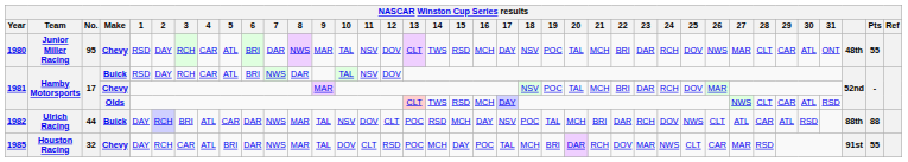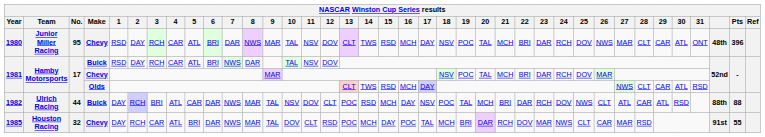 <table class="wikitable" style="text-align:center; font-size:75%">
 <tr>
 <th colspan=42><a href='#'>NASCAR</a> <a href='#'>Winston Cup Series</a> results</th>
 </tr>
 <tr>
 <th>Year</th>
 <th>Team</th>
 <th>No.</th>
 <th>Make</th>
 <th>1</th>
 <th>2</th>
 <th>3</th>
 <th>4</th>
 <th>5</th>
 <th>6</th>
 <th>7</th>
 <th>8</th>
 <th>9</th>
 <th>10</th>
 <th>11</th>
 <th>12</th>
 <th>13</th>
 <th>14</th>
 <th>15</th>
 <th>16</th>
 <th>17</th>
 <th>18</th>
 <th>19</th>
 <th>20</th>
 <th>21</th>
 <th>22</th>
 <th>23</th>
 <th>24</th>
 <th>25</th>
 <th>26</th>
 <th>27</th>
 <th>28</th>
 <th>29</th>
 <th>30</th>
 <th>31</th>
 <th></th>
 <th>Pts</th>
 <th>Ref</th>
 </tr>
 <tr>
 <th><a href='#'>1980</a></th>
 <th><a href='#'>Junior Miller Racing</a></th>
 <th>95</th>
 <th><a href='#'>Chevy</a></th>
 <td><a href='#'>RSD</a></td>
 <td><a href='#'>DAY</a></td>
 <td style="background:#DFFFDF;"><a href='#'>RCH</a><br></td>
 <td><a href='#'>CAR</a></td>
 <td><a href='#'>ATL</a></td>
 <td style="background:#DFFFDF;"><a href='#'>BRI</a><br></td>
 <td><a href='#'>DAR</a></td>
 <td style="background:#EFCFFF;"><a href='#'>NWS</a><br></td>
 <td><a href='#'>MAR</a></td>
 <td><a href='#'>TAL</a></td>
 <td><a href='#'>NSV</a></td>
 <td><a href='#'>DOV</a></td>
 <td style="background:#EFCFFF;"><a href='#'>CLT</a><br></td>
 <td><a href='#'>TWS</a></td>
 <td><a href='#'>RSD</a></td>
 <td><a href='#'>MCH</a></td>
 <td><a href='#'>DAY</a></td>
 <td><a href='#'>NSV</a></td>
 <td><a href='#'>POC</a></td>
 <td><a href='#'>TAL</a></td>
 <td><a href='#'>MCH</a></td>
 <td><a href='#'>BRI</a></td>
 <td><a href='#'>DAR</a></td>
 <td><a href='#'>RCH</a></td>
 <td><a href='#'>DOV</a></td>
 <td><a href='#'>NWS</a></td>
 <td><a href='#'>MAR</a></td>
 <td><a href='#'>CLT</a></td>
 <td><a href='#'>CAR</a></td>
 <td><a href='#'>ATL</a></td>
 <td><a href='#'>ONT</a></td>
 <th>48th</th>
-<th>55</th>
+<th>396</th>
 <th></th>
 </tr>
 <tr>
 <th rowspan=3><a href='#'>1981</a></th>
 <th rowspan=3><a href='#'>Hamby Motorsports</a></th>
 <th rowspan=3>17</th>
 <th><a href='#'>Buick</a></th>
 <td><a href='#'>RSD</a></td>
 <td><a href='#'>DAY</a></td>
 <td><a href='#'>RCH</a></td>
 <td><a href='#'>CAR</a></td>
 <td><a href='#'>ATL</a></td>
 <td><a href='#'>BRI</a></td>
 <td style="background:#DFFFDF;"><a href='#'>NWS</a><br></td>
 <td><a href='#'>DAR</a></td>
 <td></td>
 <td style="background:#DFFFDF;"><a href='#'>TAL</a><br></td>
 <td><a href='#'>NSV</a></td>
 <td><a href='#'>DOV</a></td>
 <td colspan=19></td>
 <th rowspan=3>52nd</th>
 <th rowspan=3>-</th>
 <th rowspan=3></th>
 </tr>
 <tr>
 <th><a href='#'>Chevy</a></th>
 <td colspan=8></td>
 <td style="background:#EFCFFF;"><a href='#'>MAR</a><br></td>
 <td colspan=8></td>
 <td style="background:#DFFFDF;"><a href='#'>NSV</a><br></td>
 <td><a href='#'>POC</a></td>
 <td><a href='#'>TAL</a></td>
 <td><a href='#'>MCH</a></td>
 <td><a href='#'>BRI</a></td>
 <td><a href='#'>DAR</a></td>
 <td><a href='#'>RCH</a></td>
 <td><a href='#'>DOV</a></td>
 <td style="background:#DFFFDF;"><a href='#'>MAR</a><br></td>
 <td colspan=5></td>
 </tr>
 <tr>
 <th><a href='#'>Olds</a></th>
 <td colspan=12></td>
 <td style="background:#FFCFCF;"><a href='#'>CLT</a><br></td>
 <td><a href='#'>TWS</a></td>
 <td><a href='#'>RSD</a></td>
 <td><a href='#'>MCH</a></td>
 <td style="background:#CFCFFF;"><a href='#'>DAY</a><br></td>
 <td colspan=9></td>
 <td style="background:#DFFFDF;"><a href='#'>NWS</a><br></td>
 <td><a href='#'>CLT</a></td>
 <td><a href='#'>CAR</a></td>
 <td><a href='#'>ATL</a></td>
 <td><a href='#'>RSD</a></td>
 </tr>
 <tr>
 <th><a href='#'>1982</a></th>
 <th><a href='#'>Ulrich Racing</a></th>
 <th>44</th>
 <th><a href='#'>Buick</a></th>
 <td><a href='#'>DAY</a></td>
 <td style="background:#CFCFFF;"><a href='#'>RCH</a><br></td>
 <td><a href='#'>BRI</a></td>
 <td><a href='#'>ATL</a></td>
 <td><a href='#'>CAR</a></td>
 <td><a href='#'>DAR</a></td>
 <td><a href='#'>NWS</a></td>
 <td><a href='#'>MAR</a></td>
 <td><a href='#'>TAL</a></td>
 <td><a href='#'>NSV</a></td>
 <td><a href='#'>DOV</a></td>
 <td><a href='#'>CLT</a></td>
 <td><a href='#'>POC</a></td>
 <td><a href='#'>RSD</a></td>
 <td><a href='#'>MCH</a></td>
 <td><a href='#'>DAY</a></td>
 <td><a href='#'>NSV</a></td>
 <td><a href='#'>POC</a></td>
 <td><a href='#'>TAL</a></td>
 <td><a href='#'>MCH</a></td>
 <td><a href='#'>BRI</a></td>
 <td><a href='#'>DAR</a></td>
 <td><a href='#'>RCH</a></td>
 <td><a href='#'>DOV</a></td>
 <td><a href='#'>NWS</a></td>
 <td><a href='#'>CLT</a></td>
 <td><a href='#'>ATL</a></td>
 <td><a href='#'>CAR</a></td>
 <td><a href='#'>ATL</a></td>
 <td><a href='#'>RSD</a></td>
 <td></td>
 <th>88th</th>
 <th>88</th>
 <th></th>
 </tr>
 <tr>
 <th><a href='#'>1985</a></th>
 <th><a href='#'>Houston Racing</a></th>
 <th>32</th>
 <th><a href='#'>Chevy</a></th>
 <td><a href='#'>DAY</a></td>
 <td><a href='#'>RCH</a></td>
 <td><a href='#'>CAR</a></td>
 <td><a href='#'>ATL</a></td>
 <td><a href='#'>BRI</a></td>
 <td><a href='#'>DAR</a></td>
 <td><a href='#'>NWS</a></td>
 <td><a href='#'>MAR</a></td>
 <td><a href='#'>TAL</a></td>
 <td><a href='#'>DOV</a></td>
 <td><a href='#'>CLT</a></td>
 <td><a href='#'>RSD</a></td>
 <td><a href='#'>POC</a></td>
 <td><a href='#'>MCH</a></td>
 <td><a href='#'>DAY</a></td>
 <td><a href='#'>POC</a></td>
 <td><a href='#'>TAL</a></td>
 <td><a href='#'>MCH</a></td>
 <td><a href='#'>BRI</a></td>
 <td style="background:#EFCFFF;"><a href='#'>DAR</a><br></td>
 <td><a href='#'>RCH</a></td>
 <td><a href='#'>DOV</a></td>
 <td><a href='#'>MAR</a></td>
 <td><a href='#'>NWS</a></td>
 <td><a href='#'>CLT</a></td>
 <td><a href='#'>CAR</a></td>
 <td><a href='#'>MAR</a></td>
 <td><a href='#'>RSD</a></td>
 <td colspan=3></td>
 <th>91st</th>
 <th>55</th>
 <th></th>
 </tr>
 </table>
